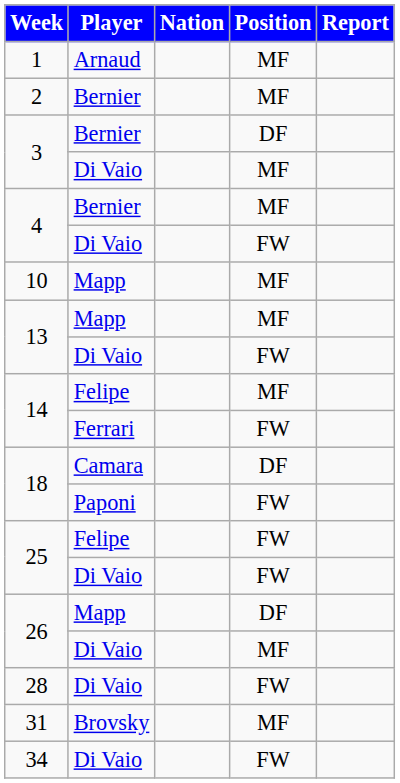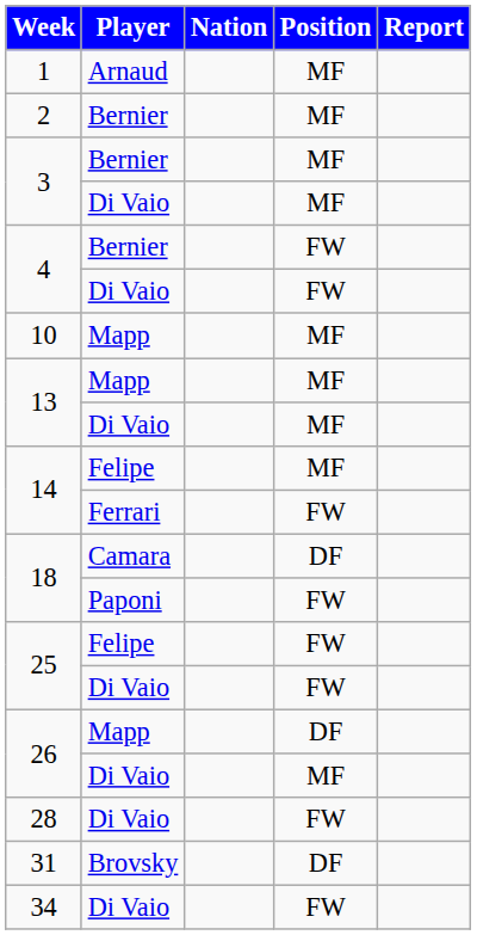 <table class="wikitable" style="font-size: 95%; text-align: center;">
 <tr>
 <th style="background:#0000FF; color:white; text-align:center;">Week</th>
 <th style="background:#0000FF; color:white; text-align:center;">Player</th>
 <th style="background:#0000FF; color:white; text-align:center;">Nation</th>
 <th style="background:#0000FF; color:white; text-align:center;">Position</th>
 <th style="background:#0000FF; color:white; text-align:center;">Report</th>
 </tr>
 <tr>
 <td>1</td>
 <td style="text-align:left;"><a href='#'>Arnaud</a></td>
 <td style="text-align:left;"></td>
 <td>MF</td>
 <td></td>
 </tr>
 <tr>
 <td>2</td>
 <td style="text-align:left;"><a href='#'>Bernier</a></td>
 <td style="text-align:left;"></td>
 <td>MF</td>
 <td> </td>
 </tr>
 <tr>
 <td rowspan="2">3</td>
 <td style="text-align:left;"><a href='#'>Bernier</a></td>
 <td style="text-align:left;"></td>
-<td>DF</td>
+<td>MF</td>
 <td></td>
 </tr>
 <tr>
 <td style="text-align:left;"><a href='#'>Di Vaio</a></td>
 <td style="text-align:left;"></td>
 <td>MF</td>
 <td></td>
 </tr>
 <tr>
 <td rowspan="2">4</td>
 <td style="text-align:left;"><a href='#'>Bernier</a></td>
 <td style="text-align:left;"></td>
-<td>MF</td>
+<td>FW</td>
 <td> </td>
 </tr>
 <tr>
 <td style="text-align:left;"><a href='#'>Di Vaio</a></td>
 <td style="text-align:left;"></td>
 <td>FW</td>
 <td> </td>
 </tr>
 <tr>
 <td>10</td>
 <td style="text-align:left;"><a href='#'>Mapp</a></td>
 <td style="text-align:left;"></td>
 <td>MF</td>
 <td> </td>
 </tr>
 <tr>
 <td rowspan="2">13</td>
 <td style="text-align:left;"><a href='#'>Mapp</a></td>
 <td style="text-align:left;"></td>
 <td>MF</td>
 <td></td>
 </tr>
 <tr>
 <td style="text-align:left;"><a href='#'>Di Vaio</a></td>
 <td style="text-align:left;"></td>
-<td>FW</td>
+<td>MF</td>
 <td></td>
 </tr>
 <tr>
 <td rowspan="2">14</td>
 <td style="text-align:left;"><a href='#'>Felipe</a></td>
 <td style="text-align:left;"></td>
 <td>MF</td>
 <td></td>
 </tr>
 <tr>
 <td style="text-align:left;"><a href='#'>Ferrari</a></td>
 <td style="text-align:left;"></td>
 <td>FW</td>
 <td></td>
 </tr>
 <tr>
 <td rowspan="2">18</td>
 <td style="text-align:left;"><a href='#'>Camara</a></td>
 <td style="text-align:left;"></td>
 <td>DF</td>
 <td></td>
 </tr>
 <tr>
 <td style="text-align:left;"><a href='#'>Paponi</a></td>
 <td style="text-align:left;"></td>
 <td>FW</td>
 <td></td>
 </tr>
 <tr>
 <td rowspan="2">25</td>
 <td style="text-align:left;"><a href='#'>Felipe</a></td>
 <td style="text-align:left;"></td>
 <td>FW</td>
 <td> </td>
 </tr>
 <tr>
 <td style="text-align:left;"><a href='#'>Di Vaio</a></td>
 <td style="text-align:left;"></td>
 <td>FW</td>
 <td> </td>
 </tr>
 <tr>
 <td rowspan="2">26</td>
 <td style="text-align:left;"><a href='#'>Mapp</a></td>
 <td style="text-align:left;"></td>
 <td>DF</td>
 <td></td>
 </tr>
 <tr>
 <td style="text-align:left;"><a href='#'>Di Vaio</a></td>
 <td style="text-align:left;"></td>
 <td>MF</td>
 <td></td>
 </tr>
 <tr>
 <td>28</td>
 <td style="text-align:left;"><a href='#'>Di Vaio</a></td>
 <td style="text-align:left;"></td>
 <td>FW</td>
 <td></td>
 </tr>
 <tr>
 <td>31</td>
 <td style="text-align:left;"><a href='#'>Brovsky</a></td>
 <td style="text-align:left;"></td>
-<td>MF</td>
+<td>DF</td>
 <td></td>
 </tr>
 <tr>
 <td>34</td>
 <td style="text-align:left;"><a href='#'>Di Vaio</a></td>
 <td style="text-align:left;"></td>
 <td>FW</td>
 <td></td>
 </tr>
 </table>
